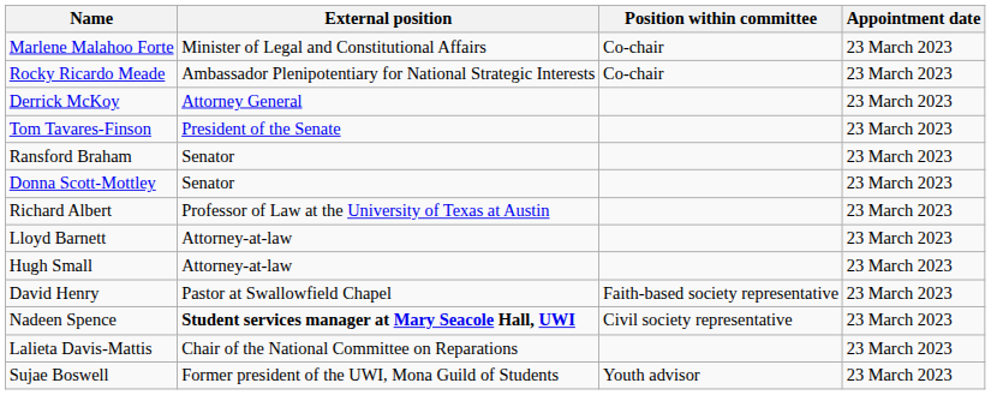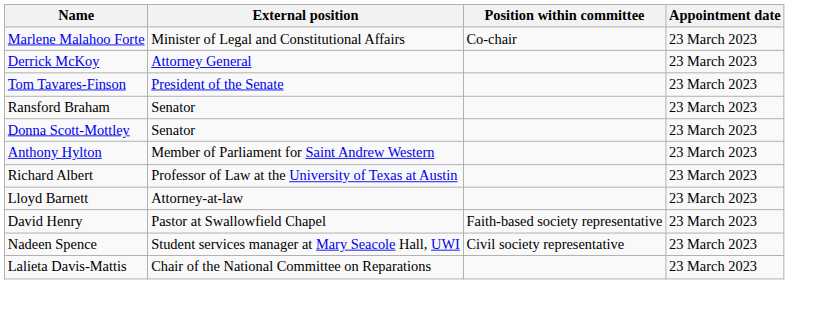 <table class="wikitable">
 <tr>
 <th>Name</th>
 <th>External position</th>
 <th>Position within committee</th>
 <th>Appointment date</th>
 </tr>
 <tr>
 <td><a href='#'>Marlene Malahoo Forte</a></td>
 <td>Minister of Legal and Constitutional Affairs</td>
-<td>Co-chair</td>
-<td>23 March 2023</td>
-</tr>
-<tr>
-<td><a href='#'>Rocky Ricardo Meade</a></td>
-<td>Ambassador Plenipotentiary for National Strategic Interests</td>
 <td>Co-chair</td>
 <td>23 March 2023</td>
 </tr>
 <tr>
 <td><a href='#'>Derrick McKoy</a></td>
 <td><a href='#'>Attorney General</a></td>
 <td></td>
 <td>23 March 2023</td>
 </tr>
 <tr>
 <td><a href='#'>Tom Tavares-Finson</a></td>
 <td><a href='#'>President of the Senate</a></td>
 <td></td>
 <td>23 March 2023</td>
 </tr>
 <tr>
 <td>Ransford Braham</td>
 <td>Senator</td>
 <td></td>
 <td>23 March 2023</td>
 </tr>
 <tr>
 <td><a href='#'>Donna Scott-Mottley</a></td>
 <td>Senator</td>
 <td></td>
 <td>23 March 2023</td>
 </tr>
 <tr>
+<td><a href='#'>Anthony Hylton</a></td>
+<td>Member of Parliament for <a href='#'>Saint Andrew Western</a></td>
+<td></td>
+<td>23 March 2023</td>
+</tr>
+<tr>
 <td>Richard Albert</td>
 <td>Professor of Law at the <a href='#'>University of Texas at Austin</a></td>
 <td></td>
 <td>23 March 2023</td>
 </tr>
 <tr>
 <td>Lloyd Barnett</td>
 <td>Attorney-at-law</td>
 <td></td>
 <td>23 March 2023</td>
 </tr>
 <tr>
-<td>Hugh Small</td>
-<td>Attorney-at-law</td>
-<td></td>
-<td>23 March 2023</td>
-</tr>
-<tr>
 <td>David Henry</td>
 <td>Pastor at Swallowfield Chapel</td>
 <td>Faith-based society representative</td>
 <td>23 March 2023</td>
 </tr>
 <tr>
 <td>Nadeen Spence</td>
-<td><strong>Student services manager at <a href='#'>Mary Seacole</a> Hall, <a href='#'>UWI</a></strong></td>
+<td>Student services manager at <a href='#'>Mary Seacole</a> Hall, <a href='#'>UWI</a></td>
 <td>Civil society representative</td>
 <td>23 March 2023</td>
 </tr>
 <tr>
 <td>Lalieta Davis-Mattis</td>
 <td>Chair of the National Committee on Reparations</td>
 <td></td>
 <td>23 March 2023</td>
 </tr>
-<tr>
-<td>Sujae Boswell</td>
-<td>Former president of the UWI, Mona Guild of Students</td>
-<td>Youth advisor</td>
-<td>23 March 2023</td>
-</tr>
 </table>
